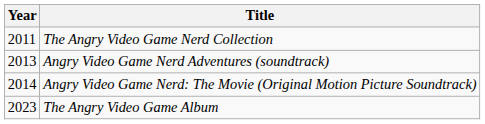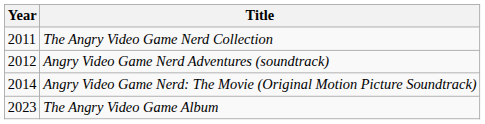 <table class="wikitable sortable">
 <tr>
 <th>Year</th>
 <th>Title</th>
 </tr>
 <tr>
 <td>2011</td>
 <td><em>The Angry Video Game Nerd Collection</em></td>
 </tr>
 <tr>
-<td>2013</td>
+<td>2012</td>
 <td><em>Angry Video Game Nerd Adventures (soundtrack)</em></td>
 </tr>
 <tr>
 <td>2014</td>
 <td><em>Angry Video Game Nerd: The Movie (Original Motion Picture Soundtrack)</em></td>
 </tr>
 <tr>
 <td>2023</td>
 <td><em>The Angry Video Game Album</em></td>
 </tr>
 </table>
